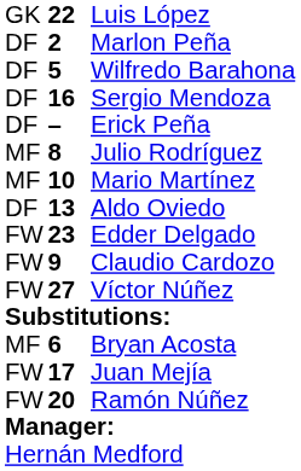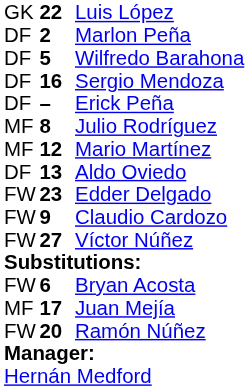 <table style = "font-size: 90%" cellspacing = "0" cellpadding = "0">
 <tr>
 <td colspan = 4></td>
 </tr>
 <tr>
 <th style="width:25px;"></th>
 <th style="width:25px;"></th>
 </tr>
 <tr>
 <td>GK</td>
 <td><strong>22</strong></td>
 <td> <a href='#'>Luis López</a></td>
 </tr>
 <tr>
 <td>DF</td>
 <td><strong>2</strong></td>
 <td> <a href='#'>Marlon Peña</a></td>
 </tr>
 <tr>
 <td>DF</td>
 <td><strong>5</strong></td>
 <td> <a href='#'>Wilfredo Barahona</a></td>
 </tr>
 <tr>
 <td>DF</td>
 <td><strong>16</strong></td>
 <td> <a href='#'>Sergio Mendoza</a></td>
 </tr>
 <tr>
 <td>DF</td>
 <td><strong>–</strong></td>
 <td> <a href='#'>Erick Peña</a></td>
 </tr>
 <tr>
 <td>MF</td>
 <td><strong>8</strong></td>
 <td> <a href='#'>Julio Rodríguez</a></td>
 </tr>
 <tr>
 <td>MF</td>
-<td><strong>10</strong></td>
+<td><strong>12</strong></td>
 <td> <a href='#'>Mario Martínez</a></td>
 <td></td>
 <td></td>
 </tr>
 <tr>
 <td>DF</td>
 <td><strong>13</strong></td>
 <td> <a href='#'>Aldo Oviedo</a></td>
 <td></td>
 <td></td>
 <td></td>
 <td></td>
 </tr>
 <tr>
 <td>FW</td>
 <td><strong>23</strong></td>
 <td> <a href='#'>Edder Delgado</a></td>
 </tr>
 <tr>
 <td>FW</td>
 <td><strong>9</strong></td>
 <td> <a href='#'>Claudio Cardozo</a></td>
 <td></td>
 <td></td>
 <td></td>
 <td></td>
 </tr>
 <tr>
 <td>FW</td>
 <td><strong>27</strong></td>
 <td> <a href='#'>Víctor Núñez</a></td>
 <td></td>
 <td></td>
 </tr>
 <tr>
 <td colspan = 3><strong>Substitutions:</strong></td>
 </tr>
 <tr>
-<td>MF</td>
+<td>FW</td>
 <td><strong>6</strong></td>
 <td> <a href='#'>Bryan Acosta</a></td>
 <td></td>
 <td></td>
 </tr>
 <tr>
-<td>FW</td>
+<td>MF</td>
 <td><strong>17</strong></td>
 <td> <a href='#'>Juan Mejía</a></td>
 <td></td>
 <td></td>
 </tr>
 <tr>
 <td>FW</td>
 <td><strong>20</strong></td>
 <td> <a href='#'>Ramón Núñez</a></td>
 <td></td>
 <td></td>
 </tr>
 <tr>
 <td colspan = 3><strong>Manager:</strong></td>
 </tr>
 <tr>
 <td colspan = 3> <a href='#'>Hernán Medford</a></td>
 </tr>
 </table>
